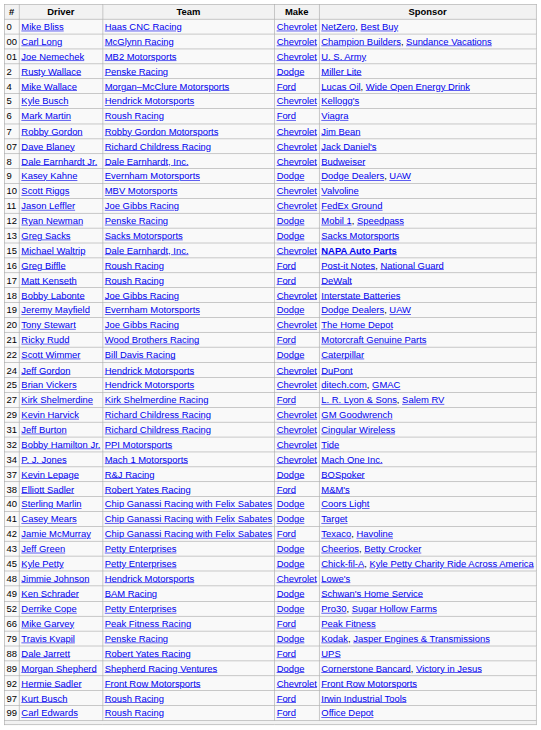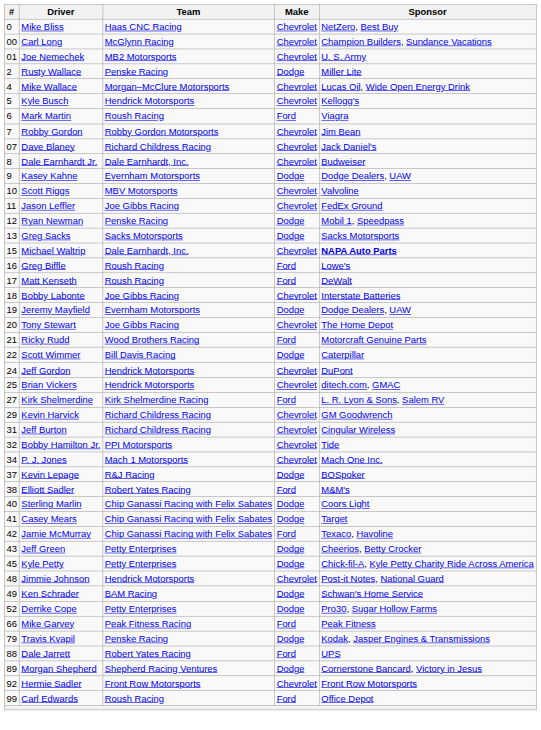 <table class="wikitable" style="font-size:95%">
 <tr>
 <th>#</th>
 <th>Driver</th>
 <th>Team</th>
 <th>Make</th>
 <th>Sponsor</th>
 </tr>
 <tr>
 <td>0</td>
 <td><a href='#'>Mike Bliss</a></td>
 <td><a href='#'>Haas CNC Racing</a></td>
 <td><a href='#'>Chevrolet</a></td>
 <td><a href='#'>NetZero</a>, <a href='#'>Best Buy</a></td>
 </tr>
 <tr>
 <td>00</td>
 <td><a href='#'>Carl Long</a></td>
 <td><a href='#'>McGlynn Racing</a></td>
 <td><a href='#'>Chevrolet</a></td>
 <td><a href='#'>Champion Builders</a>, <a href='#'>Sundance Vacations</a></td>
 </tr>
 <tr>
 <td>01</td>
 <td><a href='#'>Joe Nemechek</a></td>
 <td><a href='#'>MB2 Motorsports</a></td>
 <td><a href='#'>Chevrolet</a></td>
 <td><a href='#'>U. S. Army</a></td>
 </tr>
 <tr>
 <td>2</td>
 <td><a href='#'>Rusty Wallace</a></td>
 <td><a href='#'>Penske Racing</a></td>
 <td><a href='#'>Dodge</a></td>
 <td><a href='#'>Miller Lite</a></td>
 </tr>
 <tr>
 <td>4</td>
 <td><a href='#'>Mike Wallace</a></td>
 <td><a href='#'>Morgan–McClure Motorsports</a></td>
-<td><a href='#'>Ford</a></td>
+<td><a href='#'>Chevrolet</a></td>
 <td><a href='#'>Lucas Oil</a>, <a href='#'>Wide Open Energy Drink</a></td>
 </tr>
 <tr>
 <td>5</td>
 <td><a href='#'>Kyle Busch</a></td>
 <td><a href='#'>Hendrick Motorsports</a></td>
 <td><a href='#'>Chevrolet</a></td>
 <td><a href='#'>Kellogg's</a></td>
 </tr>
 <tr>
 <td>6</td>
 <td><a href='#'>Mark Martin</a></td>
 <td><a href='#'>Roush Racing</a></td>
 <td><a href='#'>Ford</a></td>
 <td><a href='#'>Viagra</a></td>
 </tr>
 <tr>
 <td>7</td>
 <td><a href='#'>Robby Gordon</a></td>
 <td><a href='#'>Robby Gordon Motorsports</a></td>
 <td><a href='#'>Chevrolet</a></td>
 <td><a href='#'>Jim Bean</a></td>
 </tr>
 <tr>
 <td>07</td>
 <td><a href='#'>Dave Blaney</a></td>
 <td><a href='#'>Richard Childress Racing</a></td>
 <td><a href='#'>Chevrolet</a></td>
 <td><a href='#'>Jack Daniel's</a></td>
 </tr>
 <tr>
 <td>8</td>
 <td><a href='#'>Dale Earnhardt Jr.</a></td>
 <td><a href='#'>Dale Earnhardt, Inc.</a></td>
 <td><a href='#'>Chevrolet</a></td>
 <td><a href='#'>Budweiser</a></td>
 </tr>
 <tr>
 <td>9</td>
 <td><a href='#'>Kasey Kahne</a></td>
 <td><a href='#'>Evernham Motorsports</a></td>
 <td><a href='#'>Dodge</a></td>
 <td><a href='#'>Dodge Dealers</a>, <a href='#'>UAW</a></td>
 </tr>
 <tr>
 <td>10</td>
 <td><a href='#'>Scott Riggs</a></td>
 <td><a href='#'>MBV Motorsports</a></td>
 <td><a href='#'>Chevrolet</a></td>
 <td><a href='#'>Valvoline</a></td>
 </tr>
 <tr>
 <td>11</td>
 <td><a href='#'>Jason Leffler</a></td>
 <td><a href='#'>Joe Gibbs Racing</a></td>
 <td><a href='#'>Chevrolet</a></td>
 <td><a href='#'>FedEx Ground</a></td>
 </tr>
 <tr>
 <td>12</td>
 <td><a href='#'>Ryan Newman</a></td>
 <td><a href='#'>Penske Racing</a></td>
 <td><a href='#'>Dodge</a></td>
 <td><a href='#'>Mobil 1</a>, <a href='#'>Speedpass</a></td>
 </tr>
 <tr>
 <td>13</td>
 <td><a href='#'>Greg Sacks</a></td>
 <td><a href='#'>Sacks Motorsports</a></td>
 <td><a href='#'>Dodge</a></td>
 <td><a href='#'>Sacks Motorsports</a></td>
 </tr>
 <tr>
 <td>15</td>
 <td><a href='#'>Michael Waltrip</a></td>
 <td><a href='#'>Dale Earnhardt, Inc.</a></td>
 <td><a href='#'>Chevrolet</a></td>
 <td><strong><a href='#'>NAPA Auto Parts</a></strong></td>
 </tr>
 <tr>
 <td>16</td>
 <td><a href='#'>Greg Biffle</a></td>
 <td><a href='#'>Roush Racing</a></td>
 <td><a href='#'>Ford</a></td>
-<td><a href='#'>Post-it Notes</a>, <a href='#'>National Guard</a></td>
+<td><a href='#'>Lowe's</a></td>
 </tr>
 <tr>
 <td>17</td>
 <td><a href='#'>Matt Kenseth</a></td>
 <td><a href='#'>Roush Racing</a></td>
 <td><a href='#'>Ford</a></td>
 <td><a href='#'>DeWalt</a></td>
 </tr>
 <tr>
 <td>18</td>
 <td><a href='#'>Bobby Labonte</a></td>
 <td><a href='#'>Joe Gibbs Racing</a></td>
 <td><a href='#'>Chevrolet</a></td>
 <td><a href='#'>Interstate Batteries</a></td>
 </tr>
 <tr>
 <td>19</td>
 <td><a href='#'>Jeremy Mayfield</a></td>
 <td><a href='#'>Evernham Motorsports</a></td>
 <td><a href='#'>Dodge</a></td>
 <td><a href='#'>Dodge Dealers</a>, <a href='#'>UAW</a></td>
 </tr>
 <tr>
 <td>20</td>
 <td><a href='#'>Tony Stewart</a></td>
 <td><a href='#'>Joe Gibbs Racing</a></td>
 <td><a href='#'>Chevrolet</a></td>
 <td><a href='#'>The Home Depot</a></td>
 </tr>
 <tr>
 <td>21</td>
 <td><a href='#'>Ricky Rudd</a></td>
 <td><a href='#'>Wood Brothers Racing</a></td>
 <td><a href='#'>Ford</a></td>
 <td><a href='#'>Motorcraft Genuine Parts</a></td>
 </tr>
 <tr>
 <td>22</td>
 <td><a href='#'>Scott Wimmer</a></td>
 <td><a href='#'>Bill Davis Racing</a></td>
 <td><a href='#'>Dodge</a></td>
 <td><a href='#'>Caterpillar</a></td>
 </tr>
 <tr>
 <td>24</td>
 <td><a href='#'>Jeff Gordon</a></td>
 <td><a href='#'>Hendrick Motorsports</a></td>
 <td><a href='#'>Chevrolet</a></td>
 <td><a href='#'>DuPont</a></td>
 </tr>
 <tr>
 <td>25</td>
 <td><a href='#'>Brian Vickers</a></td>
 <td><a href='#'>Hendrick Motorsports</a></td>
 <td><a href='#'>Chevrolet</a></td>
 <td><a href='#'>ditech.com</a>, <a href='#'>GMAC</a></td>
 </tr>
 <tr>
 <td>27</td>
 <td><a href='#'>Kirk Shelmerdine</a></td>
 <td><a href='#'>Kirk Shelmerdine Racing</a></td>
 <td><a href='#'>Ford</a></td>
 <td><a href='#'>L. R. Lyon & Sons</a>, <a href='#'>Salem RV</a></td>
 </tr>
 <tr>
 <td>29</td>
 <td><a href='#'>Kevin Harvick</a></td>
 <td><a href='#'>Richard Childress Racing</a></td>
 <td><a href='#'>Chevrolet</a></td>
 <td><a href='#'>GM Goodwrench</a></td>
 </tr>
 <tr>
 <td>31</td>
 <td><a href='#'>Jeff Burton</a></td>
 <td><a href='#'>Richard Childress Racing</a></td>
 <td><a href='#'>Chevrolet</a></td>
 <td><a href='#'>Cingular Wireless</a></td>
 </tr>
 <tr>
 <td>32</td>
 <td><a href='#'>Bobby Hamilton Jr.</a></td>
 <td><a href='#'>PPI Motorsports</a></td>
 <td><a href='#'>Chevrolet</a></td>
 <td><a href='#'>Tide</a></td>
 </tr>
 <tr>
 <td>34</td>
 <td><a href='#'>P. J. Jones</a></td>
 <td><a href='#'>Mach 1 Motorsports</a></td>
 <td><a href='#'>Chevrolet</a></td>
 <td><a href='#'>Mach One Inc.</a></td>
 </tr>
 <tr>
 <td>37</td>
 <td><a href='#'>Kevin Lepage</a></td>
 <td><a href='#'>R&J Racing</a></td>
 <td><a href='#'>Dodge</a></td>
 <td><a href='#'>BOSpoker</a></td>
 </tr>
 <tr>
 <td>38</td>
 <td><a href='#'>Elliott Sadler</a></td>
 <td><a href='#'>Robert Yates Racing</a></td>
 <td><a href='#'>Ford</a></td>
 <td><a href='#'>M&M's</a></td>
 </tr>
 <tr>
 <td>40</td>
 <td><a href='#'>Sterling Marlin</a></td>
 <td><a href='#'>Chip Ganassi Racing with Felix Sabates</a></td>
 <td><a href='#'>Dodge</a></td>
 <td><a href='#'>Coors Light</a></td>
 </tr>
 <tr>
 <td>41</td>
 <td><a href='#'>Casey Mears</a></td>
 <td><a href='#'>Chip Ganassi Racing with Felix Sabates</a></td>
 <td><a href='#'>Dodge</a></td>
 <td><a href='#'>Target</a></td>
 </tr>
 <tr>
 <td>42</td>
 <td><a href='#'>Jamie McMurray</a></td>
 <td><a href='#'>Chip Ganassi Racing with Felix Sabates</a></td>
 <td><a href='#'>Ford</a></td>
 <td><a href='#'>Texaco</a>, <a href='#'>Havoline</a></td>
 </tr>
 <tr>
 <td>43</td>
 <td><a href='#'>Jeff Green</a></td>
 <td><a href='#'>Petty Enterprises</a></td>
 <td><a href='#'>Dodge</a></td>
 <td><a href='#'>Cheerios</a>, <a href='#'>Betty Crocker</a></td>
 </tr>
 <tr>
 <td>45</td>
 <td><a href='#'>Kyle Petty</a></td>
 <td><a href='#'>Petty Enterprises</a></td>
 <td><a href='#'>Dodge</a></td>
 <td><a href='#'>Chick-fil-A</a>, <a href='#'>Kyle Petty Charity Ride Across America</a></td>
 </tr>
 <tr>
 <td>48</td>
 <td><a href='#'>Jimmie Johnson</a></td>
 <td><a href='#'>Hendrick Motorsports</a></td>
 <td><a href='#'>Chevrolet</a></td>
-<td><a href='#'>Lowe's</a></td>
+<td><a href='#'>Post-it Notes</a>, <a href='#'>National Guard</a></td>
 </tr>
 <tr>
 <td>49</td>
 <td><a href='#'>Ken Schrader</a></td>
 <td><a href='#'>BAM Racing</a></td>
 <td><a href='#'>Dodge</a></td>
 <td><a href='#'>Schwan's Home Service</a></td>
 </tr>
 <tr>
 <td>52</td>
 <td><a href='#'>Derrike Cope</a></td>
 <td><a href='#'>Petty Enterprises</a></td>
 <td><a href='#'>Dodge</a></td>
 <td><a href='#'>Pro30</a>, <a href='#'>Sugar Hollow Farms</a></td>
 </tr>
 <tr>
 <td>66</td>
 <td><a href='#'>Mike Garvey</a></td>
 <td><a href='#'>Peak Fitness Racing</a></td>
 <td><a href='#'>Ford</a></td>
 <td><a href='#'>Peak Fitness</a></td>
 </tr>
 <tr>
 <td>79</td>
 <td><a href='#'>Travis Kvapil</a></td>
 <td><a href='#'>Penske Racing</a></td>
 <td><a href='#'>Dodge</a></td>
 <td><a href='#'>Kodak</a>, <a href='#'>Jasper Engines & Transmissions</a></td>
 </tr>
 <tr>
 <td>88</td>
 <td><a href='#'>Dale Jarrett</a></td>
 <td><a href='#'>Robert Yates Racing</a></td>
 <td><a href='#'>Ford</a></td>
 <td><a href='#'>UPS</a></td>
 </tr>
 <tr>
 <td>89</td>
 <td><a href='#'>Morgan Shepherd</a></td>
 <td><a href='#'>Shepherd Racing Ventures</a></td>
 <td><a href='#'>Dodge</a></td>
 <td><a href='#'>Cornerstone Bancard</a>, <a href='#'>Victory in Jesus</a></td>
 </tr>
 <tr>
 <td>92</td>
 <td><a href='#'>Hermie Sadler</a></td>
 <td><a href='#'>Front Row Motorsports</a></td>
 <td><a href='#'>Chevrolet</a></td>
 <td><a href='#'>Front Row Motorsports</a></td>
 </tr>
 <tr>
-<td>97</td>
-<td><a href='#'>Kurt Busch</a></td>
-<td><a href='#'>Roush Racing</a></td>
-<td><a href='#'>Ford</a></td>
-<td><a href='#'>Irwin Industrial Tools</a></td>
-</tr>
-<tr>
 <td>99</td>
 <td><a href='#'>Carl Edwards</a></td>
 <td><a href='#'>Roush Racing</a></td>
 <td><a href='#'>Ford</a></td>
 <td><a href='#'>Office Depot</a></td>
 </tr>
 <tr>
 <th colspan="5"></th>
 </tr>
 </table>
